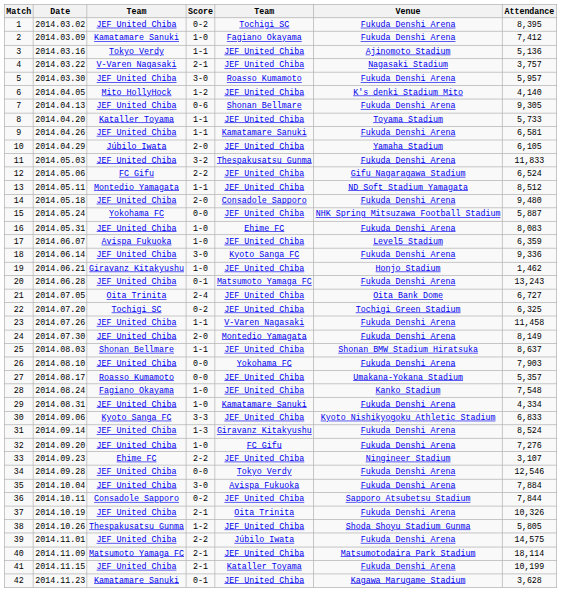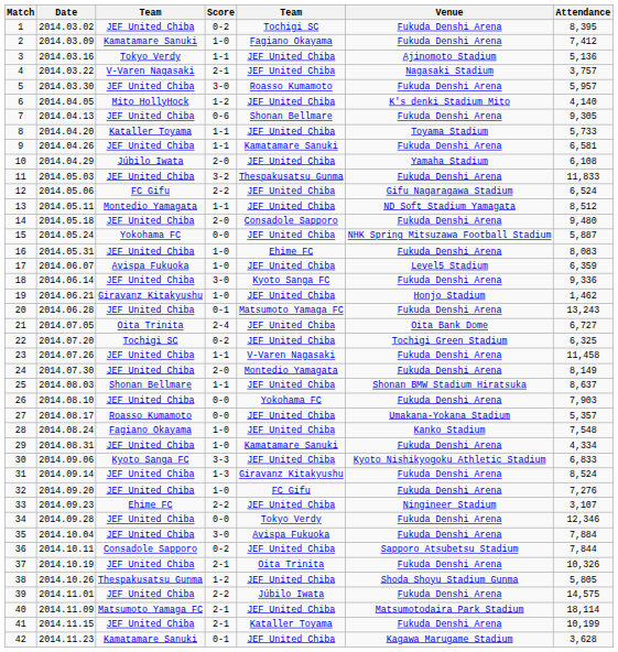 <table class="wikitable" style="text-align:center;">
 <tr>
 <th>Match</th>
 <th>Date</th>
 <th>Team</th>
 <th>Score</th>
 <th>Team</th>
 <th>Venue</th>
 <th>Attendance</th>
 </tr>
 <tr>
 <td>1</td>
 <td>2014.03.02</td>
 <td><a href='#'>JEF United Chiba</a></td>
 <td>0-2</td>
 <td><a href='#'>Tochigi SC</a></td>
 <td><a href='#'>Fukuda Denshi Arena</a></td>
 <td>8,395</td>
 </tr>
 <tr>
 <td>2</td>
 <td>2014.03.09</td>
 <td><a href='#'>Kamatamare Sanuki</a></td>
 <td>1-0</td>
 <td><a href='#'>Fagiano Okayama</a></td>
 <td><a href='#'>Fukuda Denshi Arena</a></td>
 <td>7,412</td>
 </tr>
 <tr>
 <td>3</td>
 <td>2014.03.16</td>
 <td><a href='#'>Tokyo Verdy</a></td>
 <td>1-1</td>
 <td><a href='#'>JEF United Chiba</a></td>
 <td><a href='#'>Ajinomoto Stadium</a></td>
 <td>5,136</td>
 </tr>
 <tr>
 <td>4</td>
 <td>2014.03.22</td>
 <td><a href='#'>V-Varen Nagasaki</a></td>
 <td>2-1</td>
 <td><a href='#'>JEF United Chiba</a></td>
 <td><a href='#'>Nagasaki Stadium</a></td>
 <td>3,757</td>
 </tr>
 <tr>
 <td>5</td>
 <td>2014.03.30</td>
 <td><a href='#'>JEF United Chiba</a></td>
 <td>3-0</td>
 <td><a href='#'>Roasso Kumamoto</a></td>
 <td><a href='#'>Fukuda Denshi Arena</a></td>
 <td>5,957</td>
 </tr>
 <tr>
 <td>6</td>
 <td>2014.04.05</td>
 <td><a href='#'>Mito HollyHock</a></td>
 <td>1-2</td>
 <td><a href='#'>JEF United Chiba</a></td>
 <td><a href='#'>K's denki Stadium Mito</a></td>
 <td>4,140</td>
 </tr>
 <tr>
 <td>7</td>
 <td>2014.04.13</td>
 <td><a href='#'>JEF United Chiba</a></td>
 <td>0-6</td>
 <td><a href='#'>Shonan Bellmare</a></td>
 <td><a href='#'>Fukuda Denshi Arena</a></td>
 <td>9,305</td>
 </tr>
 <tr>
 <td>8</td>
 <td>2014.04.20</td>
 <td><a href='#'>Kataller Toyama</a></td>
 <td>1-1</td>
 <td><a href='#'>JEF United Chiba</a></td>
 <td><a href='#'>Toyama Stadium</a></td>
 <td>5,733</td>
 </tr>
 <tr>
 <td>9</td>
 <td>2014.04.26</td>
 <td><a href='#'>JEF United Chiba</a></td>
 <td>1-1</td>
 <td><a href='#'>Kamatamare Sanuki</a></td>
 <td><a href='#'>Fukuda Denshi Arena</a></td>
 <td>6,581</td>
 </tr>
 <tr>
 <td>10</td>
 <td>2014.04.29</td>
 <td><a href='#'>Júbilo Iwata</a></td>
 <td>2-0</td>
 <td><a href='#'>JEF United Chiba</a></td>
 <td><a href='#'>Yamaha Stadium</a></td>
-<td>6,105</td>
+<td>6,108</td>
 </tr>
 <tr>
 <td>11</td>
 <td>2014.05.03</td>
 <td><a href='#'>JEF United Chiba</a></td>
 <td>3-2</td>
 <td><a href='#'>Thespakusatsu Gunma</a></td>
 <td><a href='#'>Fukuda Denshi Arena</a></td>
 <td>11,833</td>
 </tr>
 <tr>
 <td>12</td>
 <td>2014.05.06</td>
 <td><a href='#'>FC Gifu</a></td>
 <td>2-2</td>
 <td><a href='#'>JEF United Chiba</a></td>
 <td><a href='#'>Gifu Nagaragawa Stadium</a></td>
 <td>6,524</td>
 </tr>
 <tr>
 <td>13</td>
 <td>2014.05.11</td>
 <td><a href='#'>Montedio Yamagata</a></td>
 <td>1-1</td>
 <td><a href='#'>JEF United Chiba</a></td>
 <td><a href='#'>ND Soft Stadium Yamagata</a></td>
 <td>8,512</td>
 </tr>
 <tr>
 <td>14</td>
 <td>2014.05.18</td>
 <td><a href='#'>JEF United Chiba</a></td>
 <td>2-0</td>
 <td><a href='#'>Consadole Sapporo</a></td>
 <td><a href='#'>Fukuda Denshi Arena</a></td>
 <td>9,480</td>
 </tr>
 <tr>
 <td>15</td>
 <td>2014.05.24</td>
 <td><a href='#'>Yokohama FC</a></td>
 <td>0-0</td>
 <td><a href='#'>JEF United Chiba</a></td>
 <td><a href='#'>NHK Spring Mitsuzawa Football Stadium</a></td>
 <td>5,887</td>
 </tr>
 <tr>
 <td>16</td>
 <td>2014.05.31</td>
 <td><a href='#'>JEF United Chiba</a></td>
 <td>1-0</td>
 <td><a href='#'>Ehime FC</a></td>
 <td><a href='#'>Fukuda Denshi Arena</a></td>
 <td>8,083</td>
 </tr>
 <tr>
 <td>17</td>
 <td>2014.06.07</td>
 <td><a href='#'>Avispa Fukuoka</a></td>
 <td>1-0</td>
 <td><a href='#'>JEF United Chiba</a></td>
 <td><a href='#'>Level5 Stadium</a></td>
 <td>6,359</td>
 </tr>
 <tr>
 <td>18</td>
 <td>2014.06.14</td>
 <td><a href='#'>JEF United Chiba</a></td>
 <td>3-0</td>
 <td><a href='#'>Kyoto Sanga FC</a></td>
 <td><a href='#'>Fukuda Denshi Arena</a></td>
 <td>9,336</td>
 </tr>
 <tr>
 <td>19</td>
 <td>2014.06.21</td>
 <td><a href='#'>Giravanz Kitakyushu</a></td>
 <td>1-0</td>
 <td><a href='#'>JEF United Chiba</a></td>
 <td><a href='#'>Honjo Stadium</a></td>
 <td>1,462</td>
 </tr>
 <tr>
 <td>20</td>
 <td>2014.06.28</td>
 <td><a href='#'>JEF United Chiba</a></td>
 <td>0-1</td>
 <td><a href='#'>Matsumoto Yamaga FC</a></td>
 <td><a href='#'>Fukuda Denshi Arena</a></td>
 <td>13,243</td>
 </tr>
 <tr>
 <td>21</td>
 <td>2014.07.05</td>
 <td><a href='#'>Oita Trinita</a></td>
 <td>2-4</td>
 <td><a href='#'>JEF United Chiba</a></td>
 <td><a href='#'>Oita Bank Dome</a></td>
 <td>6,727</td>
 </tr>
 <tr>
 <td>22</td>
 <td>2014.07.20</td>
 <td><a href='#'>Tochigi SC</a></td>
 <td>0-2</td>
 <td><a href='#'>JEF United Chiba</a></td>
 <td><a href='#'>Tochigi Green Stadium</a></td>
 <td>6,325</td>
 </tr>
 <tr>
 <td>23</td>
 <td>2014.07.26</td>
 <td><a href='#'>JEF United Chiba</a></td>
 <td>1-1</td>
 <td><a href='#'>V-Varen Nagasaki</a></td>
 <td><a href='#'>Fukuda Denshi Arena</a></td>
 <td>11,458</td>
 </tr>
 <tr>
 <td>24</td>
 <td>2014.07.30</td>
 <td><a href='#'>JEF United Chiba</a></td>
 <td>2-0</td>
 <td><a href='#'>Montedio Yamagata</a></td>
 <td><a href='#'>Fukuda Denshi Arena</a></td>
 <td>8,149</td>
 </tr>
 <tr>
 <td>25</td>
 <td>2014.08.03</td>
 <td><a href='#'>Shonan Bellmare</a></td>
 <td>1-1</td>
 <td><a href='#'>JEF United Chiba</a></td>
 <td><a href='#'>Shonan BMW Stadium Hiratsuka</a></td>
 <td>8,637</td>
 </tr>
 <tr>
 <td>26</td>
 <td>2014.08.10</td>
 <td><a href='#'>JEF United Chiba</a></td>
 <td>0-0</td>
 <td><a href='#'>Yokohama FC</a></td>
 <td><a href='#'>Fukuda Denshi Arena</a></td>
 <td>7,903</td>
 </tr>
 <tr>
 <td>27</td>
 <td>2014.08.17</td>
 <td><a href='#'>Roasso Kumamoto</a></td>
 <td>0-0</td>
 <td><a href='#'>JEF United Chiba</a></td>
 <td><a href='#'>Umakana-Yokana Stadium</a></td>
 <td>5,357</td>
 </tr>
 <tr>
 <td>28</td>
 <td>2014.08.24</td>
 <td><a href='#'>Fagiano Okayama</a></td>
 <td>1-0</td>
 <td><a href='#'>JEF United Chiba</a></td>
 <td><a href='#'>Kanko Stadium</a></td>
 <td>7,548</td>
 </tr>
 <tr>
 <td>29</td>
 <td>2014.08.31</td>
 <td><a href='#'>JEF United Chiba</a></td>
 <td>1-0</td>
 <td><a href='#'>Kamatamare Sanuki</a></td>
 <td><a href='#'>Fukuda Denshi Arena</a></td>
 <td>4,334</td>
 </tr>
 <tr>
 <td>30</td>
 <td>2014.09.06</td>
 <td><a href='#'>Kyoto Sanga FC</a></td>
 <td>3-3</td>
 <td><a href='#'>JEF United Chiba</a></td>
 <td><a href='#'>Kyoto Nishikyogoku Athletic Stadium</a></td>
 <td>6,833</td>
 </tr>
 <tr>
 <td>31</td>
 <td>2014.09.14</td>
 <td><a href='#'>JEF United Chiba</a></td>
 <td>1-3</td>
 <td><a href='#'>Giravanz Kitakyushu</a></td>
 <td><a href='#'>Fukuda Denshi Arena</a></td>
 <td>8,524</td>
 </tr>
 <tr>
 <td>32</td>
 <td>2014.09.20</td>
 <td><a href='#'>JEF United Chiba</a></td>
 <td>1-0</td>
 <td><a href='#'>FC Gifu</a></td>
 <td><a href='#'>Fukuda Denshi Arena</a></td>
 <td>7,276</td>
 </tr>
 <tr>
 <td>33</td>
 <td>2014.09.23</td>
 <td><a href='#'>Ehime FC</a></td>
 <td>2-2</td>
 <td><a href='#'>JEF United Chiba</a></td>
 <td><a href='#'>Ningineer Stadium</a></td>
 <td>3,107</td>
 </tr>
 <tr>
 <td>34</td>
 <td>2014.09.28</td>
 <td><a href='#'>JEF United Chiba</a></td>
 <td>0-0</td>
 <td><a href='#'>Tokyo Verdy</a></td>
 <td><a href='#'>Fukuda Denshi Arena</a></td>
-<td>12,546</td>
+<td>12,346</td>
 </tr>
 <tr>
 <td>35</td>
 <td>2014.10.04</td>
 <td><a href='#'>JEF United Chiba</a></td>
 <td>3-0</td>
 <td><a href='#'>Avispa Fukuoka</a></td>
 <td><a href='#'>Fukuda Denshi Arena</a></td>
 <td>7,884</td>
 </tr>
 <tr>
 <td>36</td>
 <td>2014.10.11</td>
 <td><a href='#'>Consadole Sapporo</a></td>
 <td>0-2</td>
 <td><a href='#'>JEF United Chiba</a></td>
 <td><a href='#'>Sapporo Atsubetsu Stadium</a></td>
 <td>7,844</td>
 </tr>
 <tr>
 <td>37</td>
 <td>2014.10.19</td>
 <td><a href='#'>JEF United Chiba</a></td>
 <td>2-1</td>
 <td><a href='#'>Oita Trinita</a></td>
 <td><a href='#'>Fukuda Denshi Arena</a></td>
 <td>10,326</td>
 </tr>
 <tr>
 <td>38</td>
 <td>2014.10.26</td>
 <td><a href='#'>Thespakusatsu Gunma</a></td>
 <td>1-2</td>
 <td><a href='#'>JEF United Chiba</a></td>
 <td><a href='#'>Shoda Shoyu Stadium Gunma</a></td>
 <td>5,805</td>
 </tr>
 <tr>
 <td>39</td>
 <td>2014.11.01</td>
 <td><a href='#'>JEF United Chiba</a></td>
 <td>2-2</td>
 <td><a href='#'>Júbilo Iwata</a></td>
 <td><a href='#'>Fukuda Denshi Arena</a></td>
 <td>14,575</td>
 </tr>
 <tr>
 <td>40</td>
 <td>2014.11.09</td>
 <td><a href='#'>Matsumoto Yamaga FC</a></td>
 <td>2-1</td>
 <td><a href='#'>JEF United Chiba</a></td>
 <td><a href='#'>Matsumotodaira Park Stadium</a></td>
 <td>18,114</td>
 </tr>
 <tr>
 <td>41</td>
 <td>2014.11.15</td>
 <td><a href='#'>JEF United Chiba</a></td>
 <td>2-1</td>
 <td><a href='#'>Kataller Toyama</a></td>
 <td><a href='#'>Fukuda Denshi Arena</a></td>
 <td>10,199</td>
 </tr>
 <tr>
 <td>42</td>
 <td>2014.11.23</td>
 <td><a href='#'>Kamatamare Sanuki</a></td>
 <td>0-1</td>
 <td><a href='#'>JEF United Chiba</a></td>
 <td><a href='#'>Kagawa Marugame Stadium</a></td>
 <td>3,628</td>
 </tr>
 </table>
